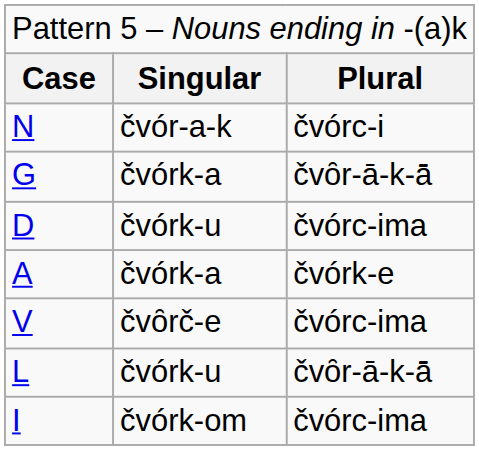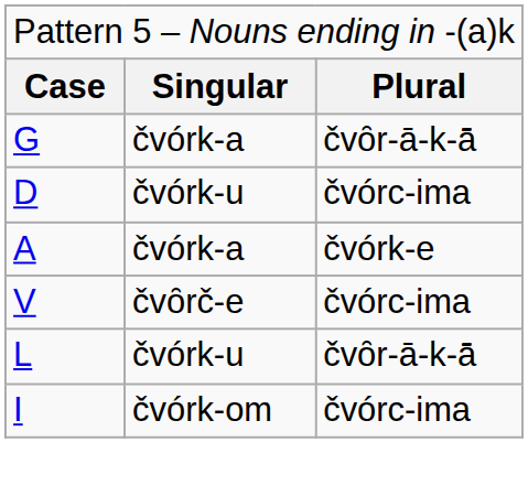 <table class="wikitable">
 <tr>
 <td colspan="3">Pattern 5 – <em>Nouns ending in</em> -(a)k</td>
 </tr>
 <tr>
 <th>Case</th>
 <th>Singular</th>
 <th>Plural</th>
-</tr>
-<tr>
-<td><a href='#'>N</a></td>
-<td>čvór-a-k</td>
-<td>čvórc-i</td>
 </tr>
 <tr>
 <td><a href='#'>G</a></td>
 <td>čvórk-a</td>
 <td>čvȏr-ā-k-ā̄</td>
 </tr>
 <tr>
 <td><a href='#'>D</a></td>
 <td>čvórk-u</td>
 <td>čvórc-ima</td>
 </tr>
 <tr>
 <td><a href='#'>A</a></td>
 <td>čvórk-a</td>
 <td>čvórk-e</td>
 </tr>
 <tr>
 <td><a href='#'>V</a></td>
 <td>čvȏrč-e</td>
 <td>čvórc-ima</td>
 </tr>
 <tr>
 <td><a href='#'>L</a></td>
 <td>čvórk-u</td>
 <td>čvȏr-ā-k-ā̄</td>
 </tr>
 <tr>
 <td><a href='#'>I</a></td>
 <td>čvórk-om</td>
 <td>čvórc-ima</td>
 </tr>
 </table>
